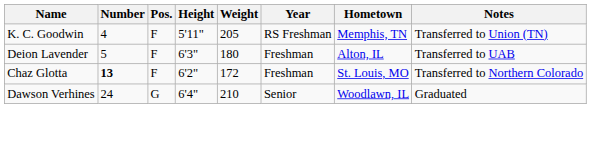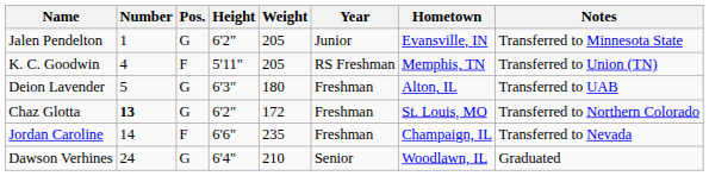 <table class="wikitable sortable" border="1">
 <tr>
 <th>Name</th>
 <th>Number</th>
 <th>Pos.</th>
 <th>Height</th>
 <th>Weight</th>
 <th>Year</th>
 <th>Hometown</th>
 <th class="unsortable">Notes</th>
+</tr>
+<tr>
+<td>Jalen Pendelton</td>
+<td>1</td>
+<td>G</td>
+<td>6'2"</td>
+<td>205</td>
+<td>Junior</td>
+<td><a href='#'>Evansville, IN</a></td>
+<td>Transferred to <a href='#'>Minnesota State</a></td>
 </tr>
 <tr>
 <td>K. C. Goodwin</td>
 <td>4</td>
 <td>F</td>
 <td>5'11"</td>
 <td>205</td>
 <td>RS Freshman</td>
 <td><a href='#'>Memphis, TN</a></td>
 <td>Transferred to <a href='#'>Union (TN)</a></td>
 </tr>
 <tr>
 <td>Deion Lavender</td>
 <td>5</td>
-<td>F</td>
+<td>G</td>
 <td>6'3"</td>
 <td>180</td>
 <td>Freshman</td>
 <td><a href='#'>Alton, IL</a></td>
 <td>Transferred to <a href='#'>UAB</a></td>
 </tr>
 <tr>
 <td>Chaz Glotta</td>
 <td><strong>13</strong></td>
-<td>F</td>
+<td>G</td>
 <td>6'2"</td>
 <td>172</td>
 <td>Freshman</td>
 <td><a href='#'>St. Louis, MO</a></td>
 <td>Transferred to <a href='#'>Northern Colorado</a></td>
+</tr>
+<tr>
+<td><a href='#'>Jordan Caroline</a></td>
+<td>14</td>
+<td>F</td>
+<td>6'6"</td>
+<td>235</td>
+<td>Freshman</td>
+<td><a href='#'>Champaign, IL</a></td>
+<td>Transferred to <a href='#'>Nevada</a></td>
 </tr>
 <tr>
 <td>Dawson Verhines</td>
 <td>24</td>
 <td>G</td>
 <td>6'4"</td>
 <td>210</td>
 <td>Senior</td>
 <td><a href='#'>Woodlawn, IL</a></td>
 <td>Graduated</td>
 </tr>
 </table>
